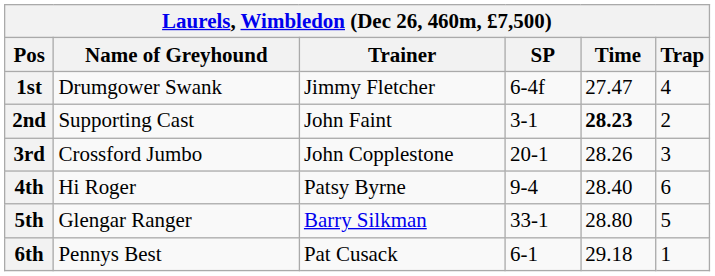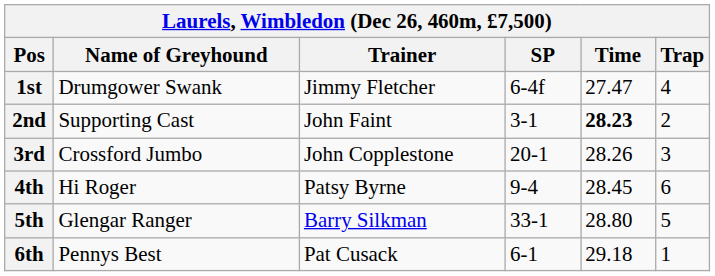 <table class="wikitable">
 <tr>
 <th colspan="6"><a href='#'>Laurels</a>, <a href='#'>Wimbledon</a> (Dec 26, 460m, £7,500)</th>
 </tr>
 <tr>
 <th width=30>Pos</th>
 <th width=180>Name of Greyhound</th>
 <th width=150>Trainer</th>
 <th width=50>SP</th>
 <th width=50>Time</th>
 <th width=30>Trap</th>
 </tr>
 <tr>
 <th>1st</th>
 <td>Drumgower Swank</td>
 <td>Jimmy Fletcher</td>
 <td>6-4f</td>
 <td>27.47</td>
 <td>4</td>
 </tr>
 <tr>
 <th>2nd</th>
 <td>Supporting Cast</td>
 <td>John Faint</td>
 <td>3-1</td>
 <td><strong>28.23</strong></td>
 <td>2</td>
 </tr>
 <tr>
 <th>3rd</th>
 <td>Crossford Jumbo</td>
 <td>John Copplestone</td>
 <td>20-1</td>
 <td>28.26</td>
 <td>3</td>
 </tr>
 <tr>
 <th>4th</th>
 <td>Hi Roger</td>
 <td>Patsy Byrne</td>
 <td>9-4</td>
-<td>28.40</td>
+<td>28.45</td>
 <td>6</td>
 </tr>
 <tr>
 <th>5th</th>
 <td>Glengar Ranger</td>
 <td><a href='#'>Barry Silkman</a></td>
 <td>33-1</td>
 <td>28.80</td>
 <td>5</td>
 </tr>
 <tr>
 <th>6th</th>
 <td>Pennys Best</td>
 <td>Pat Cusack</td>
 <td>6-1</td>
 <td>29.18</td>
 <td>1</td>
 </tr>
 </table>
